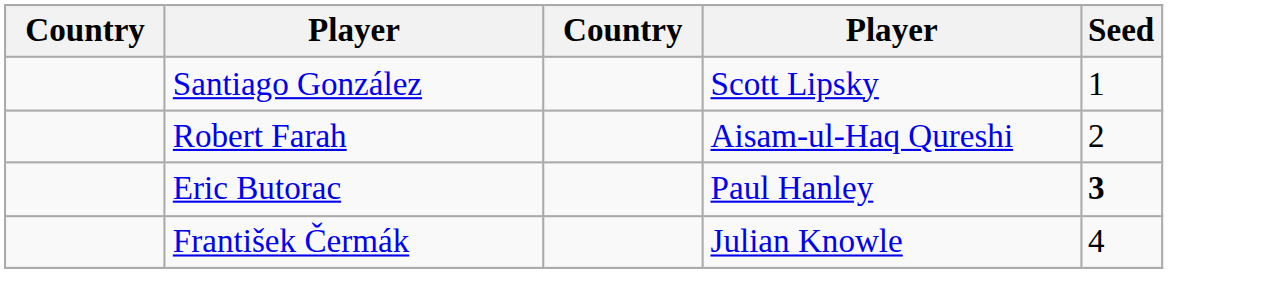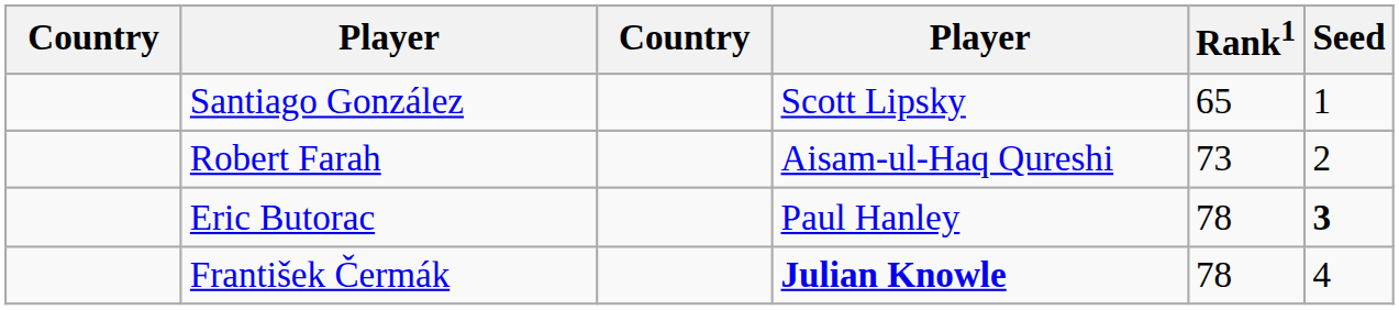 <table class="sortable wikitable">
 <tr>
 <th width="70">Country</th>
 <th width="175">Player</th>
 <th width="70">Country</th>
 <th width="175">Player</th>
+<th>Rank<sup>1</sup></th>
 <th>Seed</th>
 </tr>
 <tr>
 <td></td>
 <td><a href='#'>Santiago González</a></td>
 <td></td>
 <td><a href='#'>Scott Lipsky</a></td>
+<td>65</td>
 <td>1</td>
 </tr>
 <tr>
 <td></td>
 <td><a href='#'>Robert Farah</a></td>
 <td></td>
 <td><a href='#'>Aisam-ul-Haq Qureshi</a></td>
+<td>73</td>
 <td>2</td>
 </tr>
 <tr>
 <td></td>
 <td><a href='#'>Eric Butorac</a></td>
 <td></td>
 <td><a href='#'>Paul Hanley</a></td>
+<td>78</td>
 <td><strong>3</strong></td>
 </tr>
 <tr>
 <td></td>
 <td><a href='#'>František Čermák</a></td>
 <td></td>
-<td><a href='#'>Julian Knowle</a></td>
+<td><strong><a href='#'>Julian Knowle</a></strong></td>
+<td>78</td>
 <td>4</td>
 </tr>
 </table>
